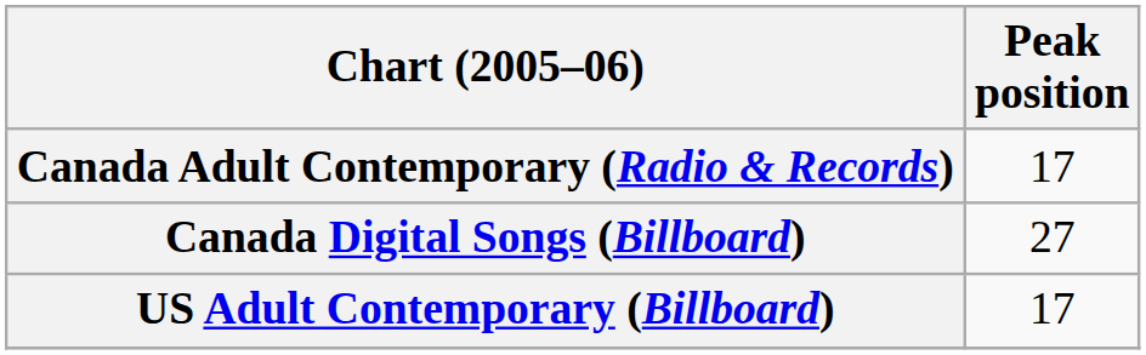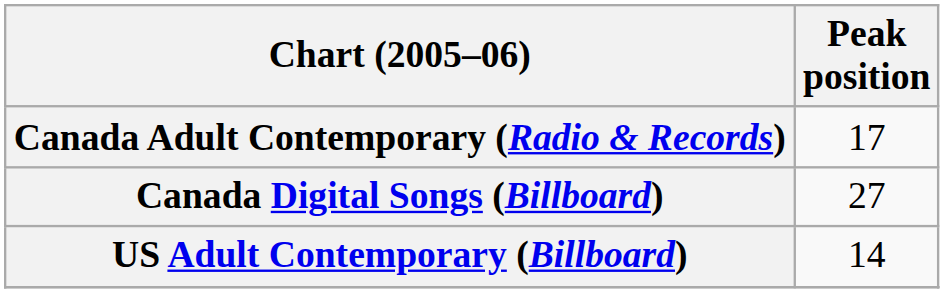 <table class="wikitable sortable plainrowheaders" style="text-align:center">
 <tr>
 <th scope="col">Chart (2005–06)</th>
 <th scope="col">Peak<br>position</th>
 </tr>
 <tr>
 <th scope="row">Canada Adult Contemporary (<em><a href='#'>Radio & Records</a></em>)</th>
 <td>17</td>
 </tr>
 <tr>
 <th scope="row">Canada <a href='#'>Digital Songs</a> (<em><a href='#'>Billboard</a></em>)</th>
 <td>27</td>
 </tr>
 <tr>
 <th scope="row">US <a href='#'>Adult Contemporary</a> (<em><a href='#'>Billboard</a></em>)</th>
-<td>17</td>
+<td>14</td>
 </tr>
 <tr>
 </tr>
 <tr>
 </tr>
 <tr>
 </tr>
 </table>
